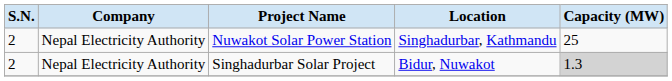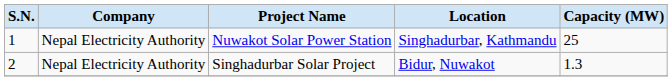 <table class="wikitable sortable collapsible">
 <tr>
 <th style="background:#d0e5f5">S.N.</th>
 <th style="background:#d0e5f5">Company</th>
 <th style="background:#d0e5f5">Project Name</th>
 <th style="background:#d0e5f5">Location</th>
 <th style="background:#d0e5f5">Capacity (MW)</th>
 </tr>
 <tr valign="center">
-<td>2</td>
+<td>1</td>
 <td>Nepal Electricity Authority</td>
 <td><a href='#'>Nuwakot Solar Power Station</a></td>
 <td><a href='#'>Singhadurbar</a>, <a href='#'>Kathmandu</a></td>
 <td>25</td>
 </tr>
 <tr>
 <td>2</td>
 <td>Nepal Electricity Authority</td>
 <td>Singhadurbar Solar Project</td>
 <td><a href='#'>Bidur</a>, <a href='#'>Nuwakot</a></td>
-<td style="background: lightgrey;">1.3</td>
+<td>1.3</td>
 </tr>
 <tr>
 </tr>
 </table>
